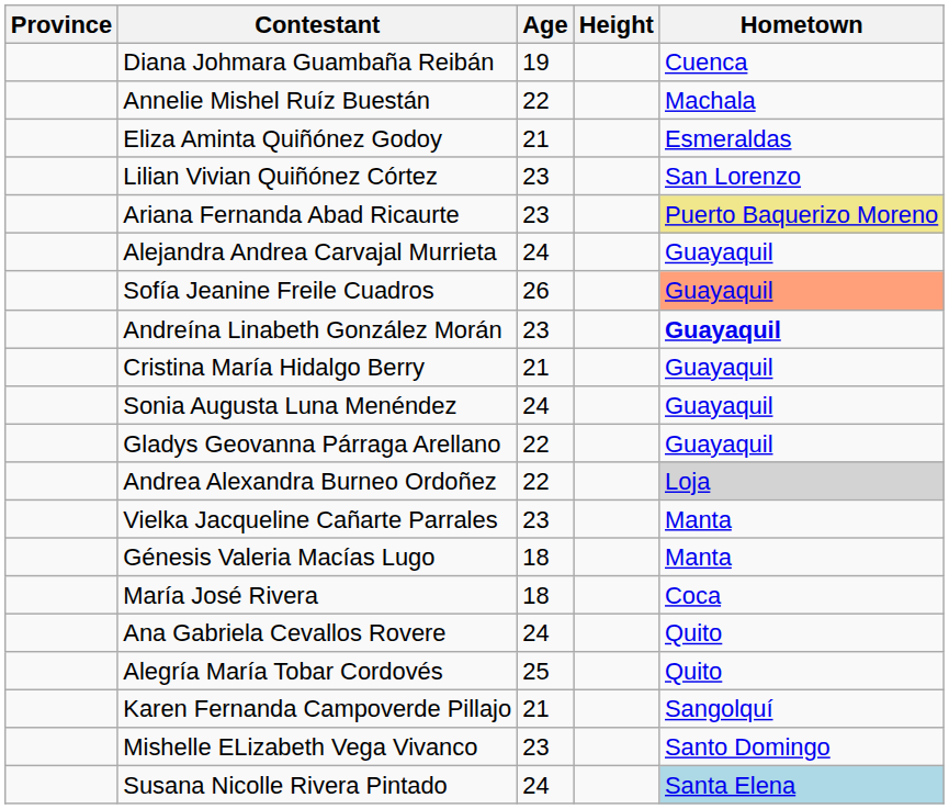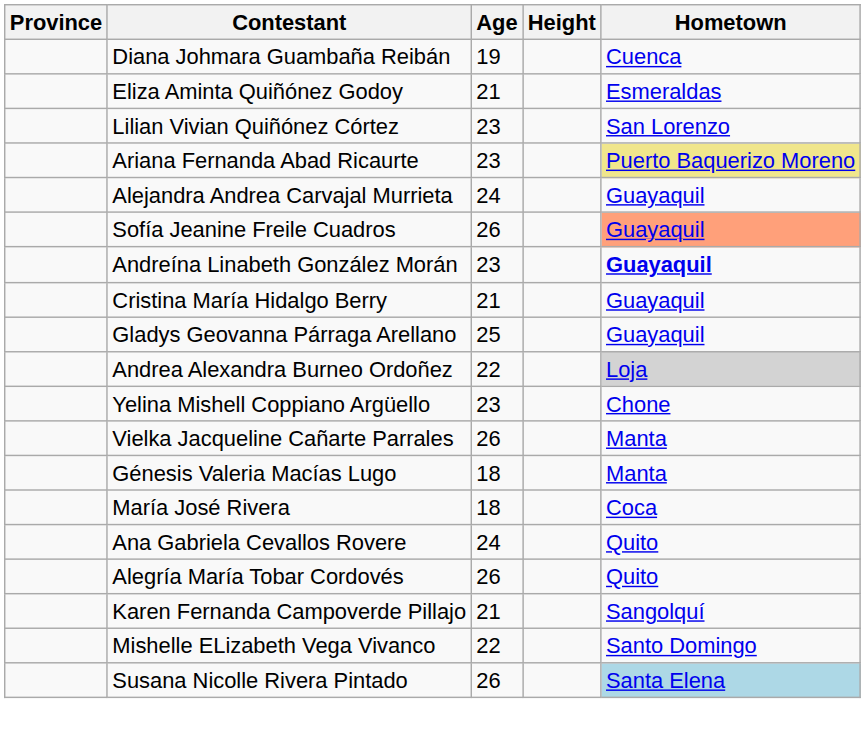 <table class="wikitable sortable" style="font-size: 95%;">
 <tr>
 <th>Province</th>
 <th>Contestant</th>
 <th>Age</th>
 <th>Height</th>
 <th>Hometown</th>
 </tr>
 <tr>
 <td><strong></strong></td>
 <td>Diana Johmara Guambaña Reibán</td>
 <td>19</td>
 <td></td>
 <td><a href='#'>Cuenca</a></td>
-</tr>
-<tr>
-<td><strong></strong></td>
-<td>Annelie Mishel Ruíz Buestán</td>
-<td>22</td>
-<td></td>
-<td><a href='#'>Machala</a></td>
 </tr>
 <tr>
 <td><strong></strong></td>
 <td>Eliza Aminta Quiñónez Godoy</td>
 <td>21</td>
 <td></td>
 <td><a href='#'>Esmeraldas</a></td>
 </tr>
 <tr>
 <td><strong></strong></td>
 <td>Lilian Vivian Quiñónez Córtez</td>
 <td>23</td>
 <td></td>
 <td><a href='#'>San Lorenzo</a></td>
 </tr>
 <tr>
 <td><strong></strong></td>
 <td>Ariana Fernanda Abad Ricaurte</td>
 <td>23</td>
 <td></td>
 <td style="background: khaki;"><a href='#'>Puerto Baquerizo Moreno</a></td>
 </tr>
 <tr>
 <td><strong></strong></td>
 <td>Alejandra Andrea Carvajal Murrieta</td>
 <td>24</td>
 <td></td>
 <td><a href='#'>Guayaquil</a></td>
 </tr>
 <tr>
 <td><strong></strong></td>
 <td>Sofía Jeanine Freile Cuadros</td>
 <td>26</td>
 <td></td>
 <td style="background: lightsalmon;"><a href='#'>Guayaquil</a></td>
 </tr>
 <tr>
 <td><strong></strong></td>
 <td>Andreína Linabeth González Morán</td>
 <td>23</td>
 <td></td>
 <td><strong><a href='#'>Guayaquil</a></strong></td>
 </tr>
 <tr>
 <td><strong></strong></td>
 <td>Cristina María Hidalgo Berry</td>
 <td>21</td>
 <td></td>
 <td><a href='#'>Guayaquil</a></td>
 </tr>
 <tr>
 <td><strong></strong></td>
-<td>Sonia Augusta Luna Menéndez</td>
-<td>24</td>
-<td></td>
-<td><a href='#'>Guayaquil</a></td>
-</tr>
-<tr>
-<td><strong></strong></td>
 <td>Gladys Geovanna Párraga Arellano</td>
-<td>22</td>
+<td>25</td>
 <td></td>
 <td><a href='#'>Guayaquil</a></td>
 </tr>
 <tr>
 <td><strong></strong></td>
 <td>Andrea Alexandra Burneo Ordoñez</td>
 <td>22</td>
 <td></td>
 <td style="background: lightgrey;"><a href='#'>Loja</a></td>
 </tr>
 <tr>
 <td><strong></strong></td>
+<td>Yelina Mishell Coppiano Argüello</td>
+<td>23</td>
+<td></td>
+<td><a href='#'>Chone</a></td>
+</tr>
+<tr>
+<td><strong></strong></td>
 <td>Vielka Jacqueline Cañarte Parrales</td>
-<td>23</td>
+<td>26</td>
 <td></td>
 <td><a href='#'>Manta</a></td>
 </tr>
 <tr>
 <td><strong></strong></td>
 <td>Génesis Valeria Macías Lugo</td>
 <td>18</td>
 <td></td>
 <td><a href='#'>Manta</a></td>
 </tr>
 <tr>
 <td><strong></strong></td>
 <td>María José Rivera</td>
 <td>18</td>
 <td></td>
 <td><a href='#'>Coca</a></td>
 </tr>
 <tr>
 <td><strong></strong></td>
 <td>Ana Gabriela Cevallos Rovere</td>
 <td>24</td>
 <td></td>
 <td><a href='#'>Quito</a></td>
 </tr>
 <tr>
 <td><strong></strong></td>
 <td>Alegría María Tobar Cordovés</td>
-<td>25</td>
+<td>26</td>
 <td></td>
 <td><a href='#'>Quito</a></td>
 </tr>
 <tr>
 <td><strong></strong></td>
 <td>Karen Fernanda Campoverde Pillajo</td>
 <td>21</td>
 <td></td>
 <td><a href='#'>Sangolquí</a></td>
 </tr>
 <tr>
 <td><strong></strong></td>
 <td>Mishelle ELizabeth Vega Vivanco</td>
-<td>23</td>
+<td>22</td>
 <td></td>
 <td><a href='#'>Santo Domingo</a></td>
 </tr>
 <tr>
 <td><strong></strong></td>
 <td>Susana Nicolle Rivera Pintado</td>
-<td>24</td>
+<td>26</td>
 <td></td>
 <td style="background: lightblue;"><a href='#'>Santa Elena</a></td>
 </tr>
 </table>
